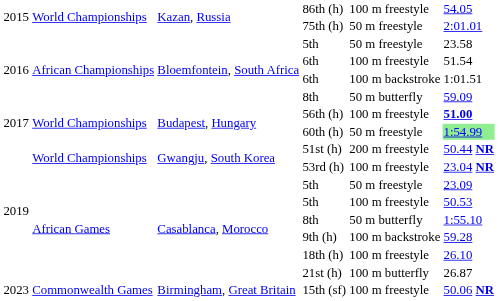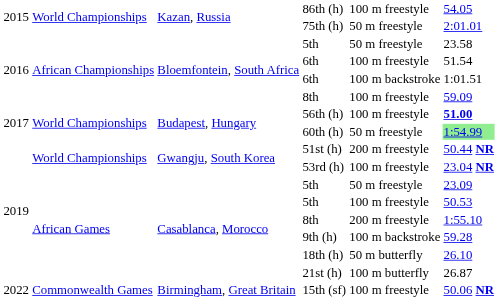 <table>
 <tr>
 <td rowspan=2>2015</td>
 <td rowspan=2><a href='#'>World Championships</a></td>
 <td rowspan=2 align=left> <a href='#'>Kazan</a>, <a href='#'>Russia</a></td>
 <td>86th (h)</td>
 <td>100 m freestyle</td>
 <td><a href='#'>54.05</a></td>
 </tr>
 <tr>
 <td>75th (h)</td>
 <td>50 m freestyle</td>
 <td><a href='#'>2:01.01</a></td>
 </tr>
 <tr>
 <td rowspan=4>2016</td>
 <td rowspan=4><a href='#'>African Championships</a></td>
 <td rowspan=4 align=left> <a href='#'>Bloemfontein</a>, <a href='#'>South Africa</a></td>
 <td>5th</td>
 <td>50 m freestyle</td>
 <td>23.58</td>
 </tr>
 <tr>
 <td>6th</td>
 <td>100 m freestyle</td>
 <td>51.54</td>
 </tr>
 <tr>
 <td>6th</td>
 <td>100 m backstroke</td>
 <td>1:01.51</td>
 </tr>
 <tr>
 <td>8th</td>
-<td>50 m butterfly</td>
+<td>100 m freestyle</td>
 <td><a href='#'>59.09</a></td>
 </tr>
 <tr>
 <td rowspan=2>2017</td>
 <td rowspan=2><a href='#'>World Championships</a></td>
 <td rowspan=2 align=left> <a href='#'>Budapest</a>, <a href='#'>Hungary</a></td>
 <td>56th (h)</td>
 <td>100 m freestyle</td>
 <td><strong><a href='#'>51.00</a></strong></td>
 </tr>
 <tr>
 <td>60th (h)</td>
 <td>50 m freestyle</td>
 <td style="background: lightgreen;"><a href='#'>1:54.99</a></td>
 </tr>
 <tr>
 <td rowspan=8>2019</td>
 <td rowspan=2><a href='#'>World Championships</a></td>
 <td rowspan=2 align=left> <a href='#'>Gwangju</a>, <a href='#'>South Korea</a></td>
 <td>51st (h)</td>
 <td>200 m freestyle</td>
 <td><a href='#'>50.44</a> <strong><a href='#'>NR</a></strong></td>
 </tr>
 <tr>
 <td>53rd (h)</td>
 <td>100 m freestyle</td>
 <td><a href='#'>23.04</a> <strong><a href='#'>NR</a></strong></td>
 </tr>
 <tr>
 <td rowspan=6><a href='#'>African Games</a></td>
 <td rowspan=6 align=left> <a href='#'>Casablanca</a>, <a href='#'>Morocco</a></td>
 <td>5th</td>
 <td>50 m freestyle</td>
 <td><a href='#'>23.09</a></td>
 </tr>
 <tr>
 <td>5th</td>
 <td>100 m freestyle</td>
 <td><a href='#'>50.53</a></td>
 </tr>
 <tr>
 <td>8th</td>
-<td>50 m butterfly</td>
+<td>200 m freestyle</td>
 <td><a href='#'>1:55.10</a></td>
 </tr>
 <tr>
 <td>9th (h)</td>
 <td>100 m backstroke</td>
 <td><a href='#'>59.28</a></td>
 </tr>
 <tr>
 <td>18th (h)</td>
-<td>100 m freestyle</td>
+<td>50 m butterfly</td>
 <td><a href='#'>26.10</a></td>
 </tr>
 <tr>
 <td>21st (h)</td>
 <td>100 m butterfly</td>
 <td>26.87</td>
 </tr>
 <tr>
-<td>2023</td>
+<td>2022</td>
 <td><a href='#'>Commonwealth Games</a></td>
 <td align=left> <a href='#'>Birmingham</a>, <a href='#'>Great Britain</a></td>
 <td>15th (sf)</td>
 <td>100 m freestyle</td>
 <td><a href='#'>50.06</a> <strong><a href='#'>NR</a></strong></td>
 </tr>
 </table>
